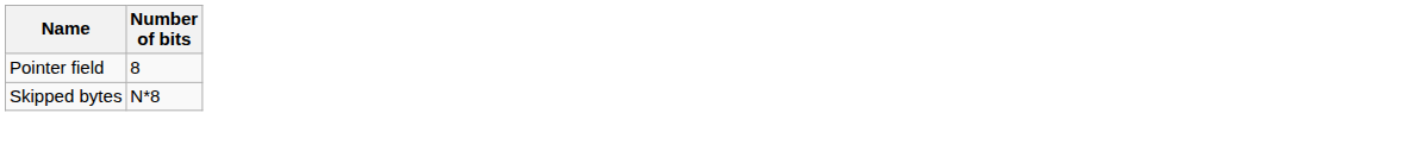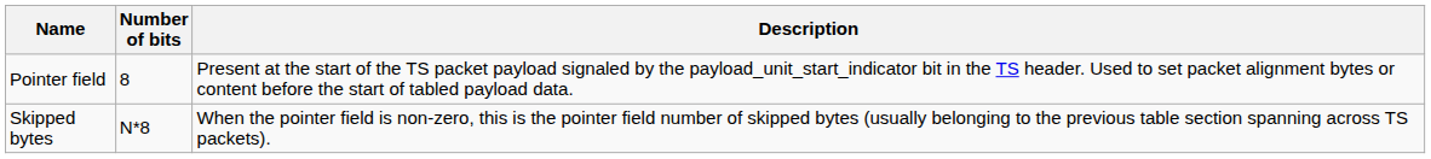 <table class="wikitable">
 <tr>
 <th>Name</th>
 <th>Number<br>of bits</th>
+<th>Description</th>
 </tr>
 <tr>
 <td>Pointer field</td>
 <td>8</td>
+<td>Present at the start of the TS packet payload signaled by the payload_unit_start_indicator bit in the <a href='#'>TS</a> header. Used to set packet alignment bytes or content before the start of tabled payload data.</td>
 </tr>
 <tr>
 <td>Skipped bytes</td>
 <td>N*8</td>
+<td>When the pointer field is non-zero, this is the pointer field number of skipped bytes (usually belonging to the previous table section spanning across TS packets).</td>
 </tr>
 </table>
